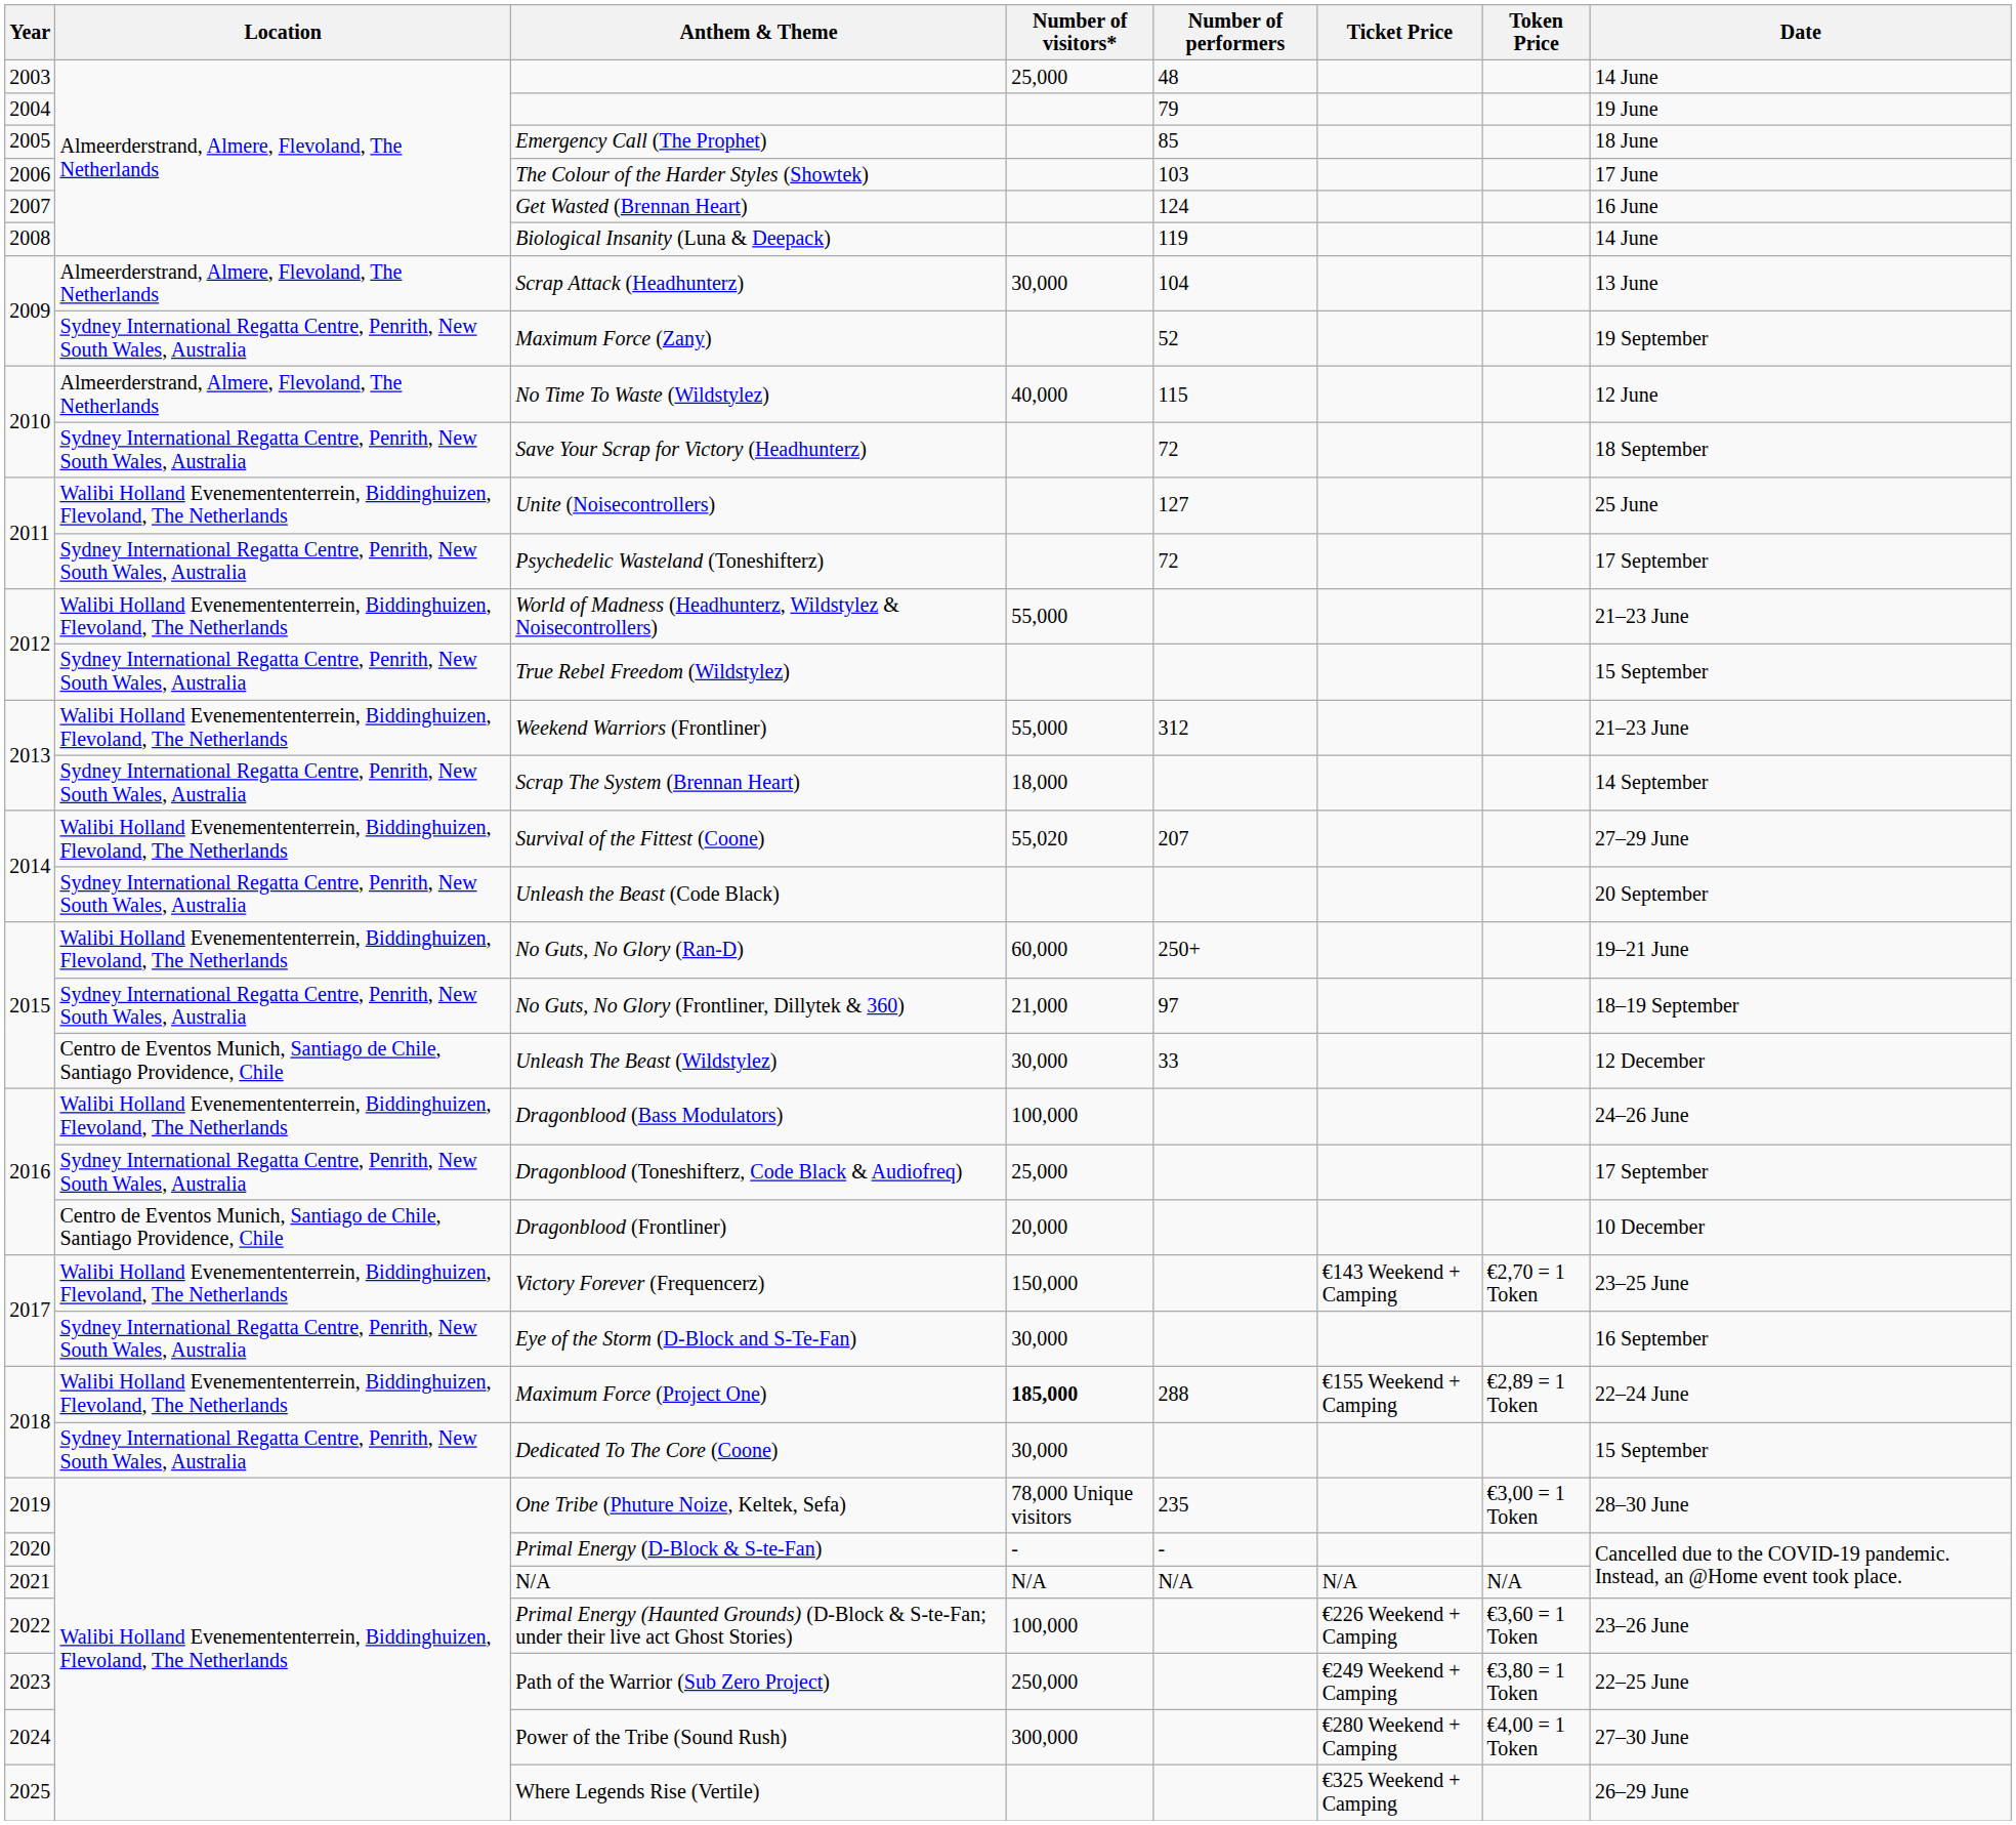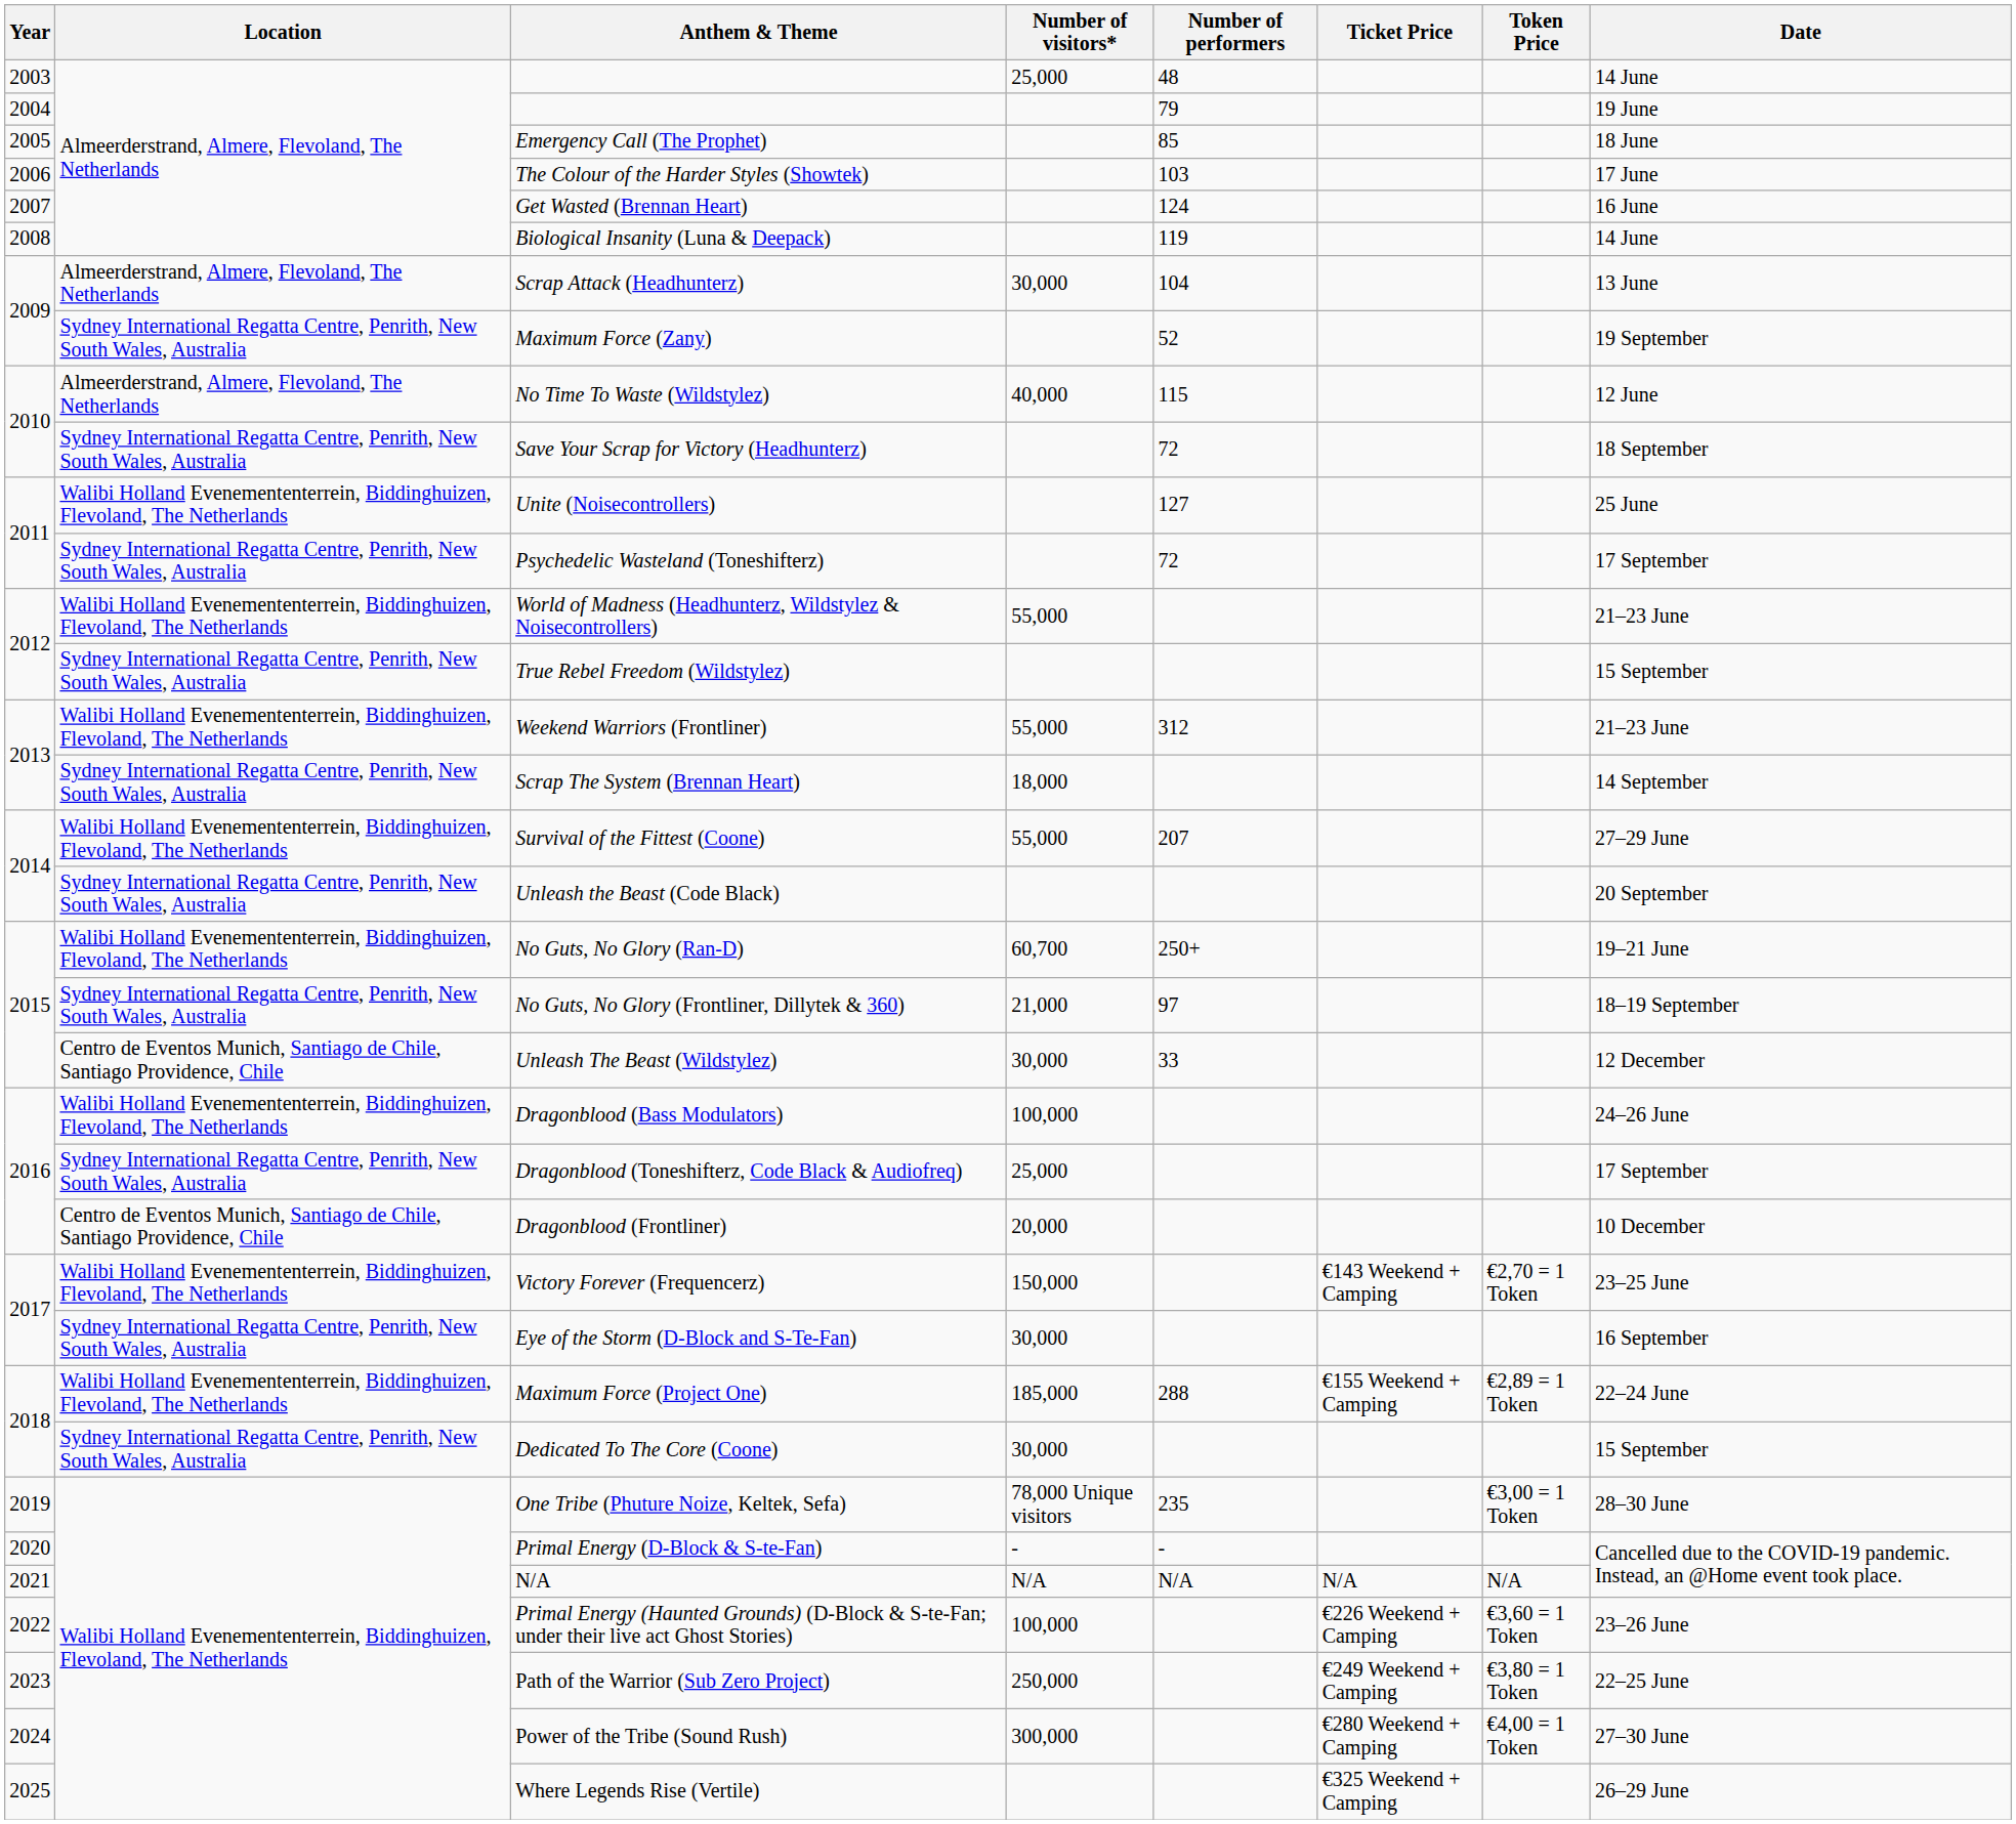 <table class="wikitable">
 <tr>
 <th>Year</th>
 <th>Location</th>
 <th>Anthem & Theme</th>
 <th>Number of visitors*</th>
 <th>Number of performers</th>
 <th>Ticket Price</th>
 <th>Token Price</th>
 <th>Date</th>
 </tr>
 <tr>
 <td>2003</td>
 <td rowspan=6>Almeerderstrand, <a href='#'>Almere</a>, <a href='#'>Flevoland</a>, <a href='#'>The Netherlands</a></td>
 <td></td>
 <td>25,000</td>
 <td>48</td>
 <td></td>
 <td></td>
 <td>14 June</td>
 </tr>
 <tr>
 <td>2004</td>
 <td></td>
 <td></td>
 <td>79</td>
 <td></td>
 <td></td>
 <td>19 June</td>
 </tr>
 <tr>
 <td>2005</td>
 <td><em>Emergency Call</em> (<a href='#'>The Prophet</a>)</td>
 <td></td>
 <td>85</td>
 <td></td>
 <td></td>
 <td>18 June</td>
 </tr>
 <tr>
 <td>2006</td>
 <td><em>The Colour of the Harder Styles</em> (<a href='#'>Showtek</a>)</td>
 <td></td>
 <td>103</td>
 <td></td>
 <td></td>
 <td>17 June</td>
 </tr>
 <tr>
 <td>2007</td>
 <td><em>Get Wasted</em> (<a href='#'>Brennan Heart</a>)</td>
 <td></td>
 <td>124</td>
 <td></td>
 <td></td>
 <td>16 June</td>
 </tr>
 <tr>
 <td>2008</td>
 <td><em>Biological Insanity</em> (Luna & <a href='#'>Deepack</a>)</td>
 <td></td>
 <td>119</td>
 <td></td>
 <td></td>
 <td>14 June</td>
 </tr>
 <tr>
 <td rowspan="2">2009</td>
 <td>Almeerderstrand, <a href='#'>Almere</a>, <a href='#'>Flevoland</a>, <a href='#'>The Netherlands</a></td>
 <td><em>Scrap Attack</em> (<a href='#'>Headhunterz</a>)</td>
 <td>30,000</td>
 <td>104</td>
 <td></td>
 <td></td>
 <td>13 June</td>
 </tr>
 <tr>
 <td><a href='#'>Sydney International Regatta Centre</a>, <a href='#'>Penrith</a>, <a href='#'>New South Wales</a>, <a href='#'>Australia</a></td>
 <td><em>Maximum Force</em> (<a href='#'>Zany</a>)</td>
 <td></td>
 <td>52</td>
 <td></td>
 <td></td>
 <td>19 September</td>
 </tr>
 <tr>
 <td rowspan="2">2010</td>
 <td>Almeerderstrand, <a href='#'>Almere</a>, <a href='#'>Flevoland</a>, <a href='#'>The Netherlands</a></td>
 <td><em>No Time To Waste</em> (<a href='#'>Wildstylez</a>)</td>
 <td>40,000</td>
 <td>115</td>
 <td></td>
 <td></td>
 <td>12 June</td>
 </tr>
 <tr>
 <td><a href='#'>Sydney International Regatta Centre</a>, <a href='#'>Penrith</a>, <a href='#'>New South Wales</a>, <a href='#'>Australia</a></td>
 <td><em>Save Your Scrap for Victory</em> (<a href='#'>Headhunterz</a>)</td>
 <td></td>
 <td>72</td>
 <td></td>
 <td></td>
 <td>18 September</td>
 </tr>
 <tr>
 <td rowspan="2">2011</td>
 <td><a href='#'>Walibi Holland</a> Evenemententerrein, <a href='#'>Biddinghuizen</a>, <a href='#'>Flevoland</a>, <a href='#'>The Netherlands</a></td>
 <td><em>Unite</em> (<a href='#'>Noisecontrollers</a>)</td>
 <td></td>
 <td>127</td>
 <td></td>
 <td></td>
 <td>25 June</td>
 </tr>
 <tr>
 <td><a href='#'>Sydney International Regatta Centre</a>, <a href='#'>Penrith</a>, <a href='#'>New South Wales</a>, <a href='#'>Australia</a></td>
 <td><em>Psychedelic Wasteland</em> (Toneshifterz)</td>
 <td></td>
 <td>72</td>
 <td></td>
 <td></td>
 <td>17 September</td>
 </tr>
 <tr>
 <td rowspan="2">2012</td>
 <td><a href='#'>Walibi Holland</a> Evenemententerrein, <a href='#'>Biddinghuizen</a>, <a href='#'>Flevoland</a>, <a href='#'>The Netherlands</a></td>
 <td><em>World of Madness</em> (<a href='#'>Headhunterz</a>, <a href='#'>Wildstylez</a> & <a href='#'>Noisecontrollers</a>)</td>
 <td>55,000</td>
 <td></td>
 <td></td>
 <td></td>
 <td>21–23 June</td>
 </tr>
 <tr>
 <td><a href='#'>Sydney International Regatta Centre</a>, <a href='#'>Penrith</a>, <a href='#'>New South Wales</a>, <a href='#'>Australia</a></td>
 <td><em>True Rebel Freedom</em> (<a href='#'>Wildstylez</a>)</td>
 <td></td>
 <td></td>
 <td></td>
 <td></td>
 <td>15 September</td>
 </tr>
 <tr>
 <td rowspan="2">2013</td>
 <td><a href='#'>Walibi Holland</a> Evenemententerrein, <a href='#'>Biddinghuizen</a>, <a href='#'>Flevoland</a>, <a href='#'>The Netherlands</a></td>
 <td><em>Weekend Warriors</em> (Frontliner)</td>
 <td>55,000</td>
 <td>312</td>
 <td></td>
 <td></td>
 <td>21–23 June</td>
 </tr>
 <tr>
 <td><a href='#'>Sydney International Regatta Centre</a>, <a href='#'>Penrith</a>, <a href='#'>New South Wales</a>, <a href='#'>Australia</a></td>
 <td><em>Scrap The System</em> (<a href='#'>Brennan Heart</a>)</td>
 <td>18,000</td>
 <td></td>
 <td></td>
 <td></td>
 <td>14 September</td>
 </tr>
 <tr>
 <td rowspan="2">2014</td>
 <td><a href='#'>Walibi Holland</a> Evenemententerrein, <a href='#'>Biddinghuizen</a>, <a href='#'>Flevoland</a>, <a href='#'>The Netherlands</a></td>
 <td><em>Survival of the Fittest</em> (<a href='#'>Coone</a>)</td>
-<td>55,020</td>
+<td>55,000</td>
 <td>207</td>
 <td></td>
 <td></td>
 <td>27–29 June</td>
 </tr>
 <tr>
 <td><a href='#'>Sydney International Regatta Centre</a>, <a href='#'>Penrith</a>, <a href='#'>New South Wales</a>, <a href='#'>Australia</a></td>
 <td><em>Unleash the Beast</em> (Code Black)</td>
 <td></td>
 <td></td>
 <td></td>
 <td></td>
 <td>20 September</td>
 </tr>
 <tr>
 <td rowspan="3">2015</td>
 <td><a href='#'>Walibi Holland</a> Evenemententerrein, <a href='#'>Biddinghuizen</a>, <a href='#'>Flevoland</a>, <a href='#'>The Netherlands</a></td>
 <td><em>No Guts, No Glory</em> (<a href='#'>Ran-D</a>)</td>
-<td>60,000</td>
+<td>60,700</td>
 <td>250+</td>
 <td></td>
 <td></td>
 <td>19–21 June</td>
 </tr>
 <tr>
 <td><a href='#'>Sydney International Regatta Centre</a>, <a href='#'>Penrith</a>, <a href='#'>New South Wales</a>, <a href='#'>Australia</a></td>
 <td><em>No Guts, No Glory</em> (Frontliner, Dillytek & <a href='#'>360</a>)</td>
 <td>21,000</td>
 <td>97</td>
 <td></td>
 <td></td>
 <td>18–19 September</td>
 </tr>
 <tr>
 <td>Centro de Eventos Munich, <a href='#'>Santiago de Chile</a>, Santiago Providence, <a href='#'>Chile</a></td>
 <td><em>Unleash The Beast</em> (<a href='#'>Wildstylez</a>)</td>
 <td>30,000</td>
 <td>33</td>
 <td></td>
 <td></td>
 <td>12 December</td>
 </tr>
 <tr>
 <td rowspan="3">2016</td>
 <td><a href='#'>Walibi Holland</a> Evenemententerrein, <a href='#'>Biddinghuizen</a>, <a href='#'>Flevoland</a>, <a href='#'>The Netherlands</a></td>
 <td><em>Dragonblood</em> (<a href='#'>Bass Modulators</a>)</td>
 <td>100,000</td>
 <td></td>
 <td></td>
 <td></td>
 <td>24–26 June</td>
 </tr>
 <tr>
 <td><a href='#'>Sydney International Regatta Centre</a>, <a href='#'>Penrith</a>, <a href='#'>New South Wales</a>, <a href='#'>Australia</a></td>
 <td><em>Dragonblood</em> (Toneshifterz, <a href='#'>Code Black</a> & <a href='#'>Audiofreq</a>)</td>
 <td>25,000</td>
 <td></td>
 <td></td>
 <td></td>
 <td>17 September</td>
 </tr>
 <tr>
 <td>Centro de Eventos Munich, <a href='#'>Santiago de Chile</a>, Santiago Providence, <a href='#'>Chile</a></td>
 <td><em>Dragonblood</em> (Frontliner)</td>
 <td>20,000</td>
 <td></td>
 <td></td>
 <td></td>
 <td>10 December</td>
 </tr>
 <tr>
 <td rowspan="2">2017</td>
 <td><a href='#'>Walibi Holland</a> Evenemententerrein, <a href='#'>Biddinghuizen</a>, <a href='#'>Flevoland</a>, <a href='#'>The Netherlands</a></td>
 <td><em>Victory Forever</em> (Frequencerz)</td>
 <td>150,000</td>
 <td></td>
 <td>€143 Weekend + Camping</td>
 <td>€2,70 = 1 Token</td>
 <td>23–25 June</td>
 </tr>
 <tr>
 <td><a href='#'>Sydney International Regatta Centre</a>, <a href='#'>Penrith</a>, <a href='#'>New South Wales</a>, <a href='#'>Australia</a></td>
 <td><em>Eye of the Storm</em> (<a href='#'>D-Block and S-Te-Fan</a>)</td>
 <td>30,000</td>
 <td></td>
 <td></td>
 <td></td>
 <td>16 September</td>
 </tr>
 <tr>
 <td rowspan="2">2018</td>
 <td><a href='#'>Walibi Holland</a> Evenemententerrein, <a href='#'>Biddinghuizen</a>, <a href='#'>Flevoland</a>, <a href='#'>The Netherlands</a></td>
 <td><em>Maximum Force</em> (<a href='#'>Project One</a>)</td>
-<td><strong>185,000</strong></td>
+<td>185,000</td>
 <td>288</td>
 <td>€155 Weekend + Camping</td>
 <td>€2,89 = 1 Token</td>
 <td>22–24 June</td>
 </tr>
 <tr>
 <td><a href='#'>Sydney International Regatta Centre</a>, <a href='#'>Penrith</a>, <a href='#'>New South Wales</a>, <a href='#'>Australia</a></td>
 <td><em>Dedicated To The Core</em> (<a href='#'>Coone</a>)</td>
 <td>30,000</td>
 <td></td>
 <td></td>
 <td></td>
 <td>15 September</td>
 </tr>
 <tr>
 <td>2019</td>
 <td rowspan="7"><a href='#'>Walibi Holland</a> Evenemententerrein, <a href='#'>Biddinghuizen</a>, <a href='#'>Flevoland</a>, <a href='#'>The Netherlands</a></td>
 <td><em>One Tribe</em> (<a href='#'>Phuture Noize</a>, Keltek, Sefa)</td>
 <td>78,000 Unique visitors</td>
 <td>235</td>
 <td></td>
 <td>€3,00 = 1 Token</td>
 <td>28–30 June</td>
 </tr>
 <tr>
 <td>2020</td>
 <td><em>Primal Energy</em> (<a href='#'>D-Block & S-te-Fan</a>)</td>
 <td>-</td>
 <td>-</td>
 <td></td>
 <td></td>
 <td rowspan="2">Cancelled due to the COVID-19 pandemic. Instead, an @Home event took place.</td>
 </tr>
 <tr>
 <td>2021</td>
 <td>N/A</td>
 <td>N/A</td>
 <td>N/A</td>
 <td>N/A</td>
 <td>N/A</td>
 </tr>
 <tr>
 <td>2022</td>
 <td><em>Primal Energy (Haunted Grounds)</em> (D-Block & S-te-Fan; under their live act Ghost Stories)</td>
 <td>100,000</td>
 <td></td>
 <td>€226 Weekend + Camping</td>
 <td>€3,60 = 1 Token</td>
 <td>23–26 June</td>
 </tr>
 <tr>
 <td>2023</td>
 <td>Path of the Warrior (<a href='#'>Sub Zero Project</a>)</td>
 <td>250,000</td>
 <td></td>
 <td>€249 Weekend + Camping</td>
 <td>€3,80 = 1 Token</td>
 <td>22–25 June</td>
 </tr>
 <tr>
 <td>2024</td>
 <td>Power of the Tribe (Sound Rush)</td>
 <td>300,000</td>
 <td></td>
 <td>€280 Weekend + Camping</td>
 <td>€4,00 = 1 Token</td>
 <td>27–30 June</td>
 </tr>
 <tr>
 <td>2025</td>
 <td>Where Legends Rise (Vertile)</td>
 <td></td>
 <td></td>
 <td>€325 Weekend + Camping</td>
 <td></td>
 <td>26–29 June</td>
 </tr>
 </table>
